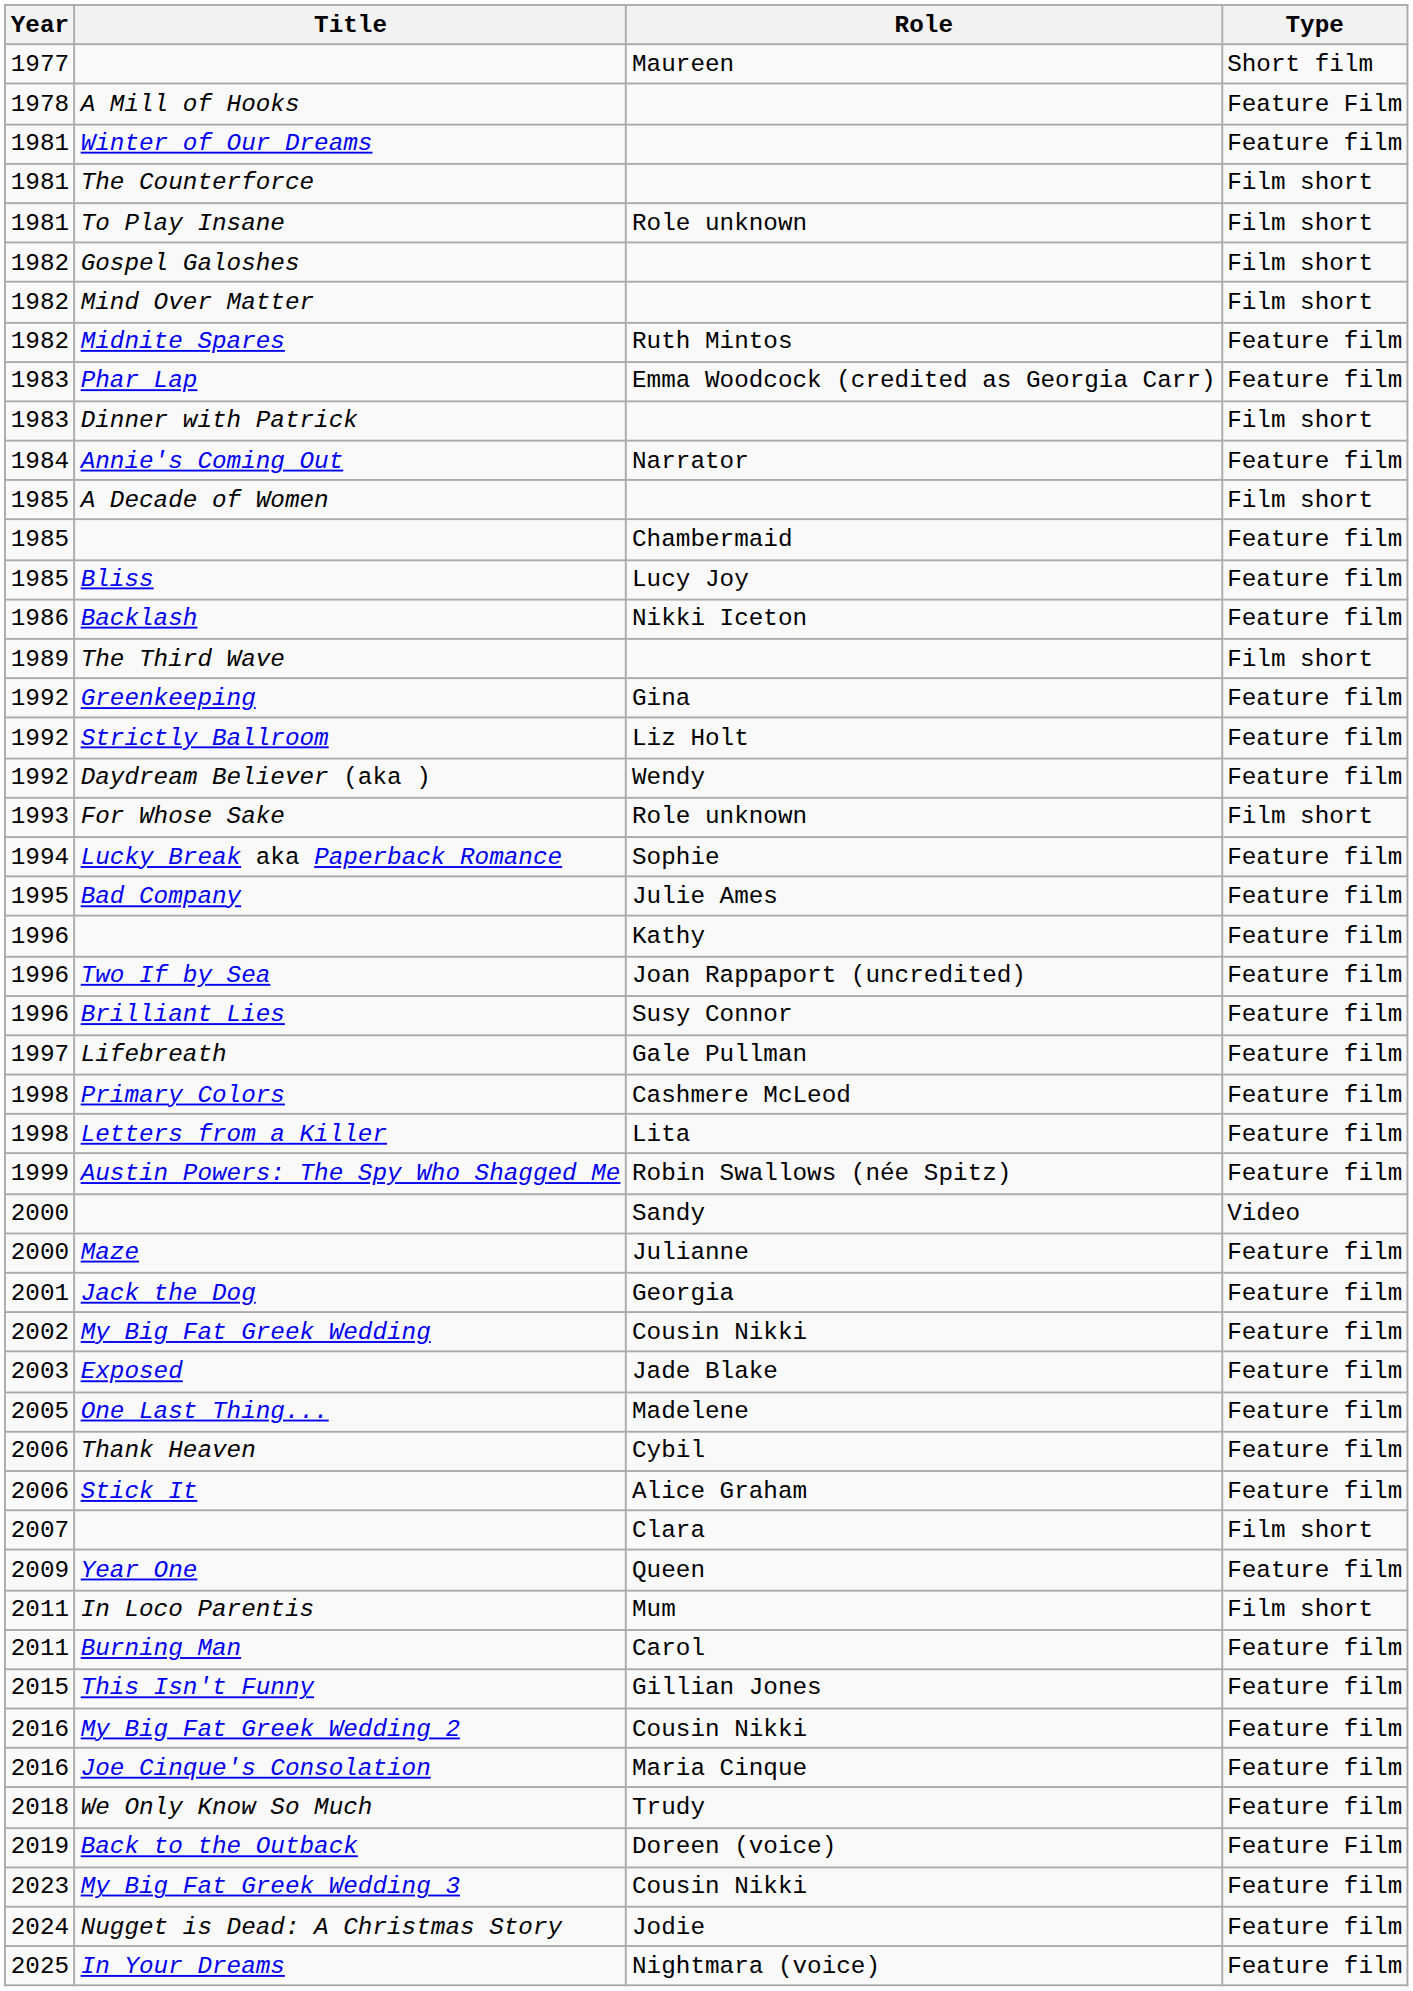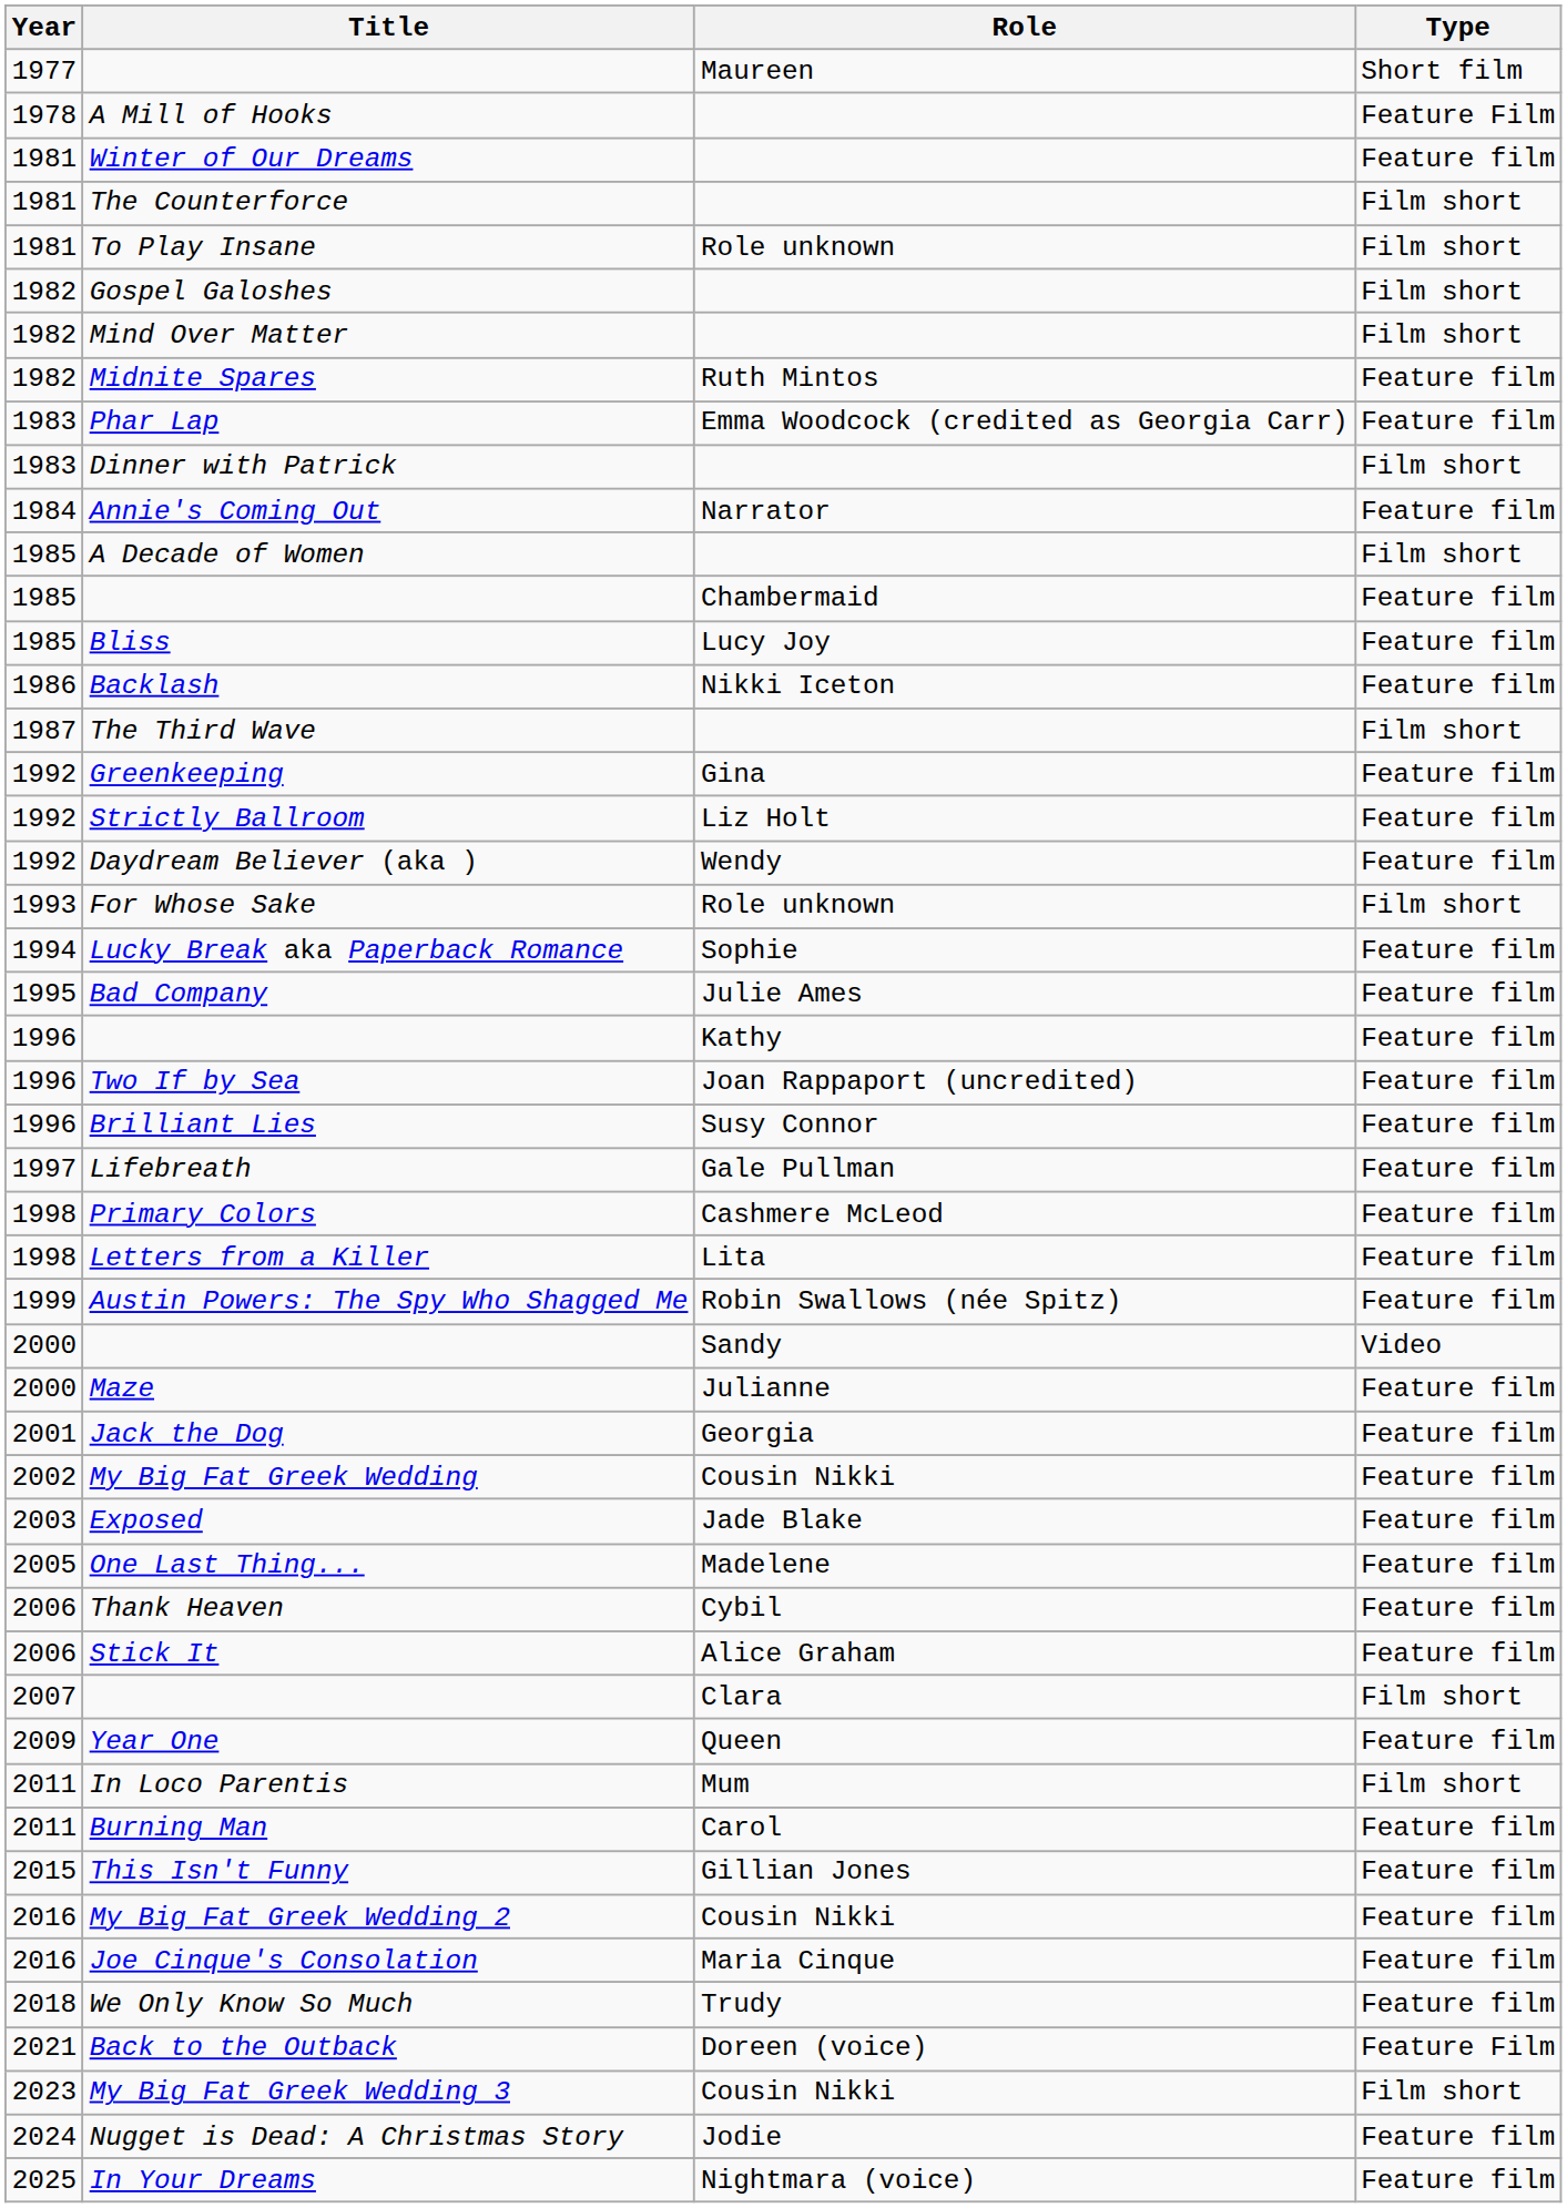 <table class="wikitable sortable">
 <tr>
 <th>Year</th>
 <th>Title</th>
 <th>Role</th>
 <th class="unsortable">Type</th>
 </tr>
 <tr>
 <td>1977</td>
 <td><em></em></td>
 <td>Maureen</td>
 <td>Short film</td>
 </tr>
 <tr>
 <td>1978</td>
 <td><em>A Mill of Hooks</em></td>
 <td></td>
 <td>Feature Film</td>
 </tr>
 <tr>
 <td>1981</td>
 <td><em><a href='#'>Winter of Our Dreams</a></em></td>
 <td></td>
 <td>Feature film</td>
 </tr>
 <tr>
 <td>1981</td>
 <td><em>The Counterforce</em></td>
 <td></td>
 <td>Film short</td>
 </tr>
 <tr>
 <td>1981</td>
 <td><em>To Play Insane</em></td>
 <td>Role unknown</td>
 <td>Film short</td>
 </tr>
 <tr>
 <td>1982</td>
 <td><em>Gospel Galoshes</em></td>
 <td></td>
 <td>Film short</td>
 </tr>
 <tr>
 <td>1982</td>
 <td><em>Mind Over Matter</em></td>
 <td></td>
 <td>Film short</td>
 </tr>
 <tr>
 <td>1982</td>
 <td><em><a href='#'>Midnite Spares</a></em></td>
 <td>Ruth Mintos</td>
 <td>Feature film</td>
 </tr>
 <tr>
 <td>1983</td>
 <td><em><a href='#'>Phar Lap</a></em></td>
 <td>Emma Woodcock (credited as Georgia Carr)</td>
 <td>Feature film</td>
 </tr>
 <tr>
 <td>1983</td>
 <td><em>Dinner with Patrick</em></td>
 <td></td>
 <td>Film short</td>
 </tr>
 <tr>
 <td>1984</td>
 <td><em><a href='#'>Annie's Coming Out</a></em></td>
 <td>Narrator</td>
 <td>Feature film</td>
 </tr>
 <tr>
 <td>1985</td>
 <td><em>A Decade of Women</em></td>
 <td></td>
 <td>Film short</td>
 </tr>
 <tr>
 <td>1985</td>
 <td><em></em></td>
 <td>Chambermaid</td>
 <td>Feature film</td>
 </tr>
 <tr>
 <td>1985</td>
 <td><em><a href='#'>Bliss</a></em></td>
 <td>Lucy Joy</td>
 <td>Feature film</td>
 </tr>
 <tr>
 <td>1986</td>
 <td><em><a href='#'>Backlash</a></em></td>
 <td>Nikki Iceton</td>
 <td>Feature film</td>
 </tr>
 <tr>
-<td>1989</td>
+<td>1987</td>
 <td><em>The Third Wave</em></td>
 <td></td>
 <td>Film short</td>
 </tr>
 <tr>
 <td>1992</td>
 <td><em><a href='#'>Greenkeeping</a></em></td>
 <td>Gina</td>
 <td>Feature film</td>
 </tr>
 <tr>
 <td>1992</td>
 <td><em><a href='#'>Strictly Ballroom</a></em></td>
 <td>Liz Holt</td>
 <td>Feature film</td>
 </tr>
 <tr>
 <td>1992</td>
 <td><em>Daydream Believer</em> (aka <em></em>)</td>
 <td>Wendy</td>
 <td>Feature film</td>
 </tr>
 <tr>
 <td>1993</td>
 <td><em>For Whose Sake</em></td>
 <td>Role unknown</td>
 <td>Film short</td>
 </tr>
 <tr>
 <td>1994</td>
 <td><em><a href='#'>Lucky Break</a></em> aka <em><a href='#'>Paperback Romance</a></em></td>
 <td>Sophie</td>
 <td>Feature film</td>
 </tr>
 <tr>
 <td>1995</td>
 <td><em><a href='#'>Bad Company</a></em></td>
 <td>Julie Ames</td>
 <td>Feature film</td>
 </tr>
 <tr>
 <td>1996</td>
 <td><em></em></td>
 <td>Kathy</td>
 <td>Feature film</td>
 </tr>
 <tr>
 <td>1996</td>
 <td><em><a href='#'>Two If by Sea</a></em></td>
 <td>Joan Rappaport (uncredited)</td>
 <td>Feature film</td>
 </tr>
 <tr>
 <td>1996</td>
 <td><em><a href='#'>Brilliant Lies</a></em></td>
 <td>Susy Connor</td>
 <td>Feature film</td>
 </tr>
 <tr>
 <td>1997</td>
 <td><em>Lifebreath</em></td>
 <td>Gale Pullman</td>
 <td>Feature film</td>
 </tr>
 <tr>
 <td>1998</td>
 <td><em><a href='#'>Primary Colors</a></em></td>
 <td>Cashmere McLeod</td>
 <td>Feature film</td>
 </tr>
 <tr>
 <td>1998</td>
 <td><em><a href='#'>Letters from a Killer</a></em></td>
 <td>Lita</td>
 <td>Feature film</td>
 </tr>
 <tr>
 <td>1999</td>
 <td><em><a href='#'>Austin Powers: The Spy Who Shagged Me</a></em></td>
 <td>Robin Swallows (née Spitz)</td>
 <td>Feature film</td>
 </tr>
 <tr>
 <td>2000</td>
 <td><em></em></td>
 <td>Sandy</td>
 <td>Video</td>
 </tr>
 <tr>
 <td>2000</td>
 <td><em><a href='#'>Maze</a></em></td>
 <td>Julianne</td>
 <td>Feature film</td>
 </tr>
 <tr>
 <td>2001</td>
 <td><em><a href='#'>Jack the Dog</a></em></td>
 <td>Georgia</td>
 <td>Feature film</td>
 </tr>
 <tr>
 <td>2002</td>
 <td><em><a href='#'>My Big Fat Greek Wedding</a></em></td>
 <td>Cousin Nikki</td>
 <td>Feature film</td>
 </tr>
 <tr>
 <td>2003</td>
 <td><em><a href='#'>Exposed</a></em></td>
 <td>Jade Blake</td>
 <td>Feature film</td>
 </tr>
 <tr>
 <td>2005</td>
 <td><em><a href='#'>One Last Thing...</a></em></td>
 <td>Madelene</td>
 <td>Feature film</td>
 </tr>
 <tr>
 <td>2006</td>
 <td><em>Thank Heaven</em></td>
 <td>Cybil</td>
 <td>Feature film</td>
 </tr>
 <tr>
 <td>2006</td>
 <td><em><a href='#'>Stick It</a></em></td>
 <td>Alice Graham</td>
 <td>Feature film</td>
 </tr>
 <tr>
 <td>2007</td>
 <td><em></em></td>
 <td>Clara</td>
 <td>Film short</td>
 </tr>
 <tr>
 <td>2009</td>
 <td><em><a href='#'>Year One</a></em></td>
 <td>Queen</td>
 <td>Feature film</td>
 </tr>
 <tr>
 <td>2011</td>
 <td><em>In Loco Parentis</em></td>
 <td>Mum</td>
 <td>Film short</td>
 </tr>
 <tr>
 <td>2011</td>
 <td><em><a href='#'>Burning Man</a></em></td>
 <td>Carol</td>
 <td>Feature film</td>
 </tr>
 <tr>
 <td>2015</td>
 <td><em><a href='#'>This Isn't Funny</a></em></td>
 <td>Gillian Jones</td>
 <td>Feature film</td>
 </tr>
 <tr>
 <td>2016</td>
 <td><em><a href='#'>My Big Fat Greek Wedding 2</a></em></td>
 <td>Cousin Nikki</td>
 <td>Feature film</td>
 </tr>
 <tr>
 <td>2016</td>
 <td><em><a href='#'>Joe Cinque's Consolation</a></em></td>
 <td>Maria Cinque</td>
 <td>Feature film</td>
 </tr>
 <tr>
 <td>2018</td>
 <td><em>We Only Know So Much</em></td>
 <td>Trudy</td>
 <td>Feature film</td>
 </tr>
 <tr>
-<td>2019</td>
+<td>2021</td>
 <td><em><a href='#'>Back to the Outback</a></em></td>
 <td>Doreen (voice)</td>
 <td>Feature Film</td>
 </tr>
 <tr>
 <td>2023</td>
 <td><em><a href='#'>My Big Fat Greek Wedding 3</a></em></td>
 <td>Cousin Nikki</td>
-<td>Feature film</td>
+<td>Film short</td>
 </tr>
 <tr>
 <td>2024</td>
 <td><em>Nugget is Dead: A Christmas Story</em></td>
 <td>Jodie</td>
 <td>Feature film</td>
 </tr>
 <tr>
 <td>2025</td>
 <td><em><a href='#'>In Your Dreams</a></em></td>
 <td>Nightmara (voice)</td>
 <td>Feature film</td>
 </tr>
 </table>
